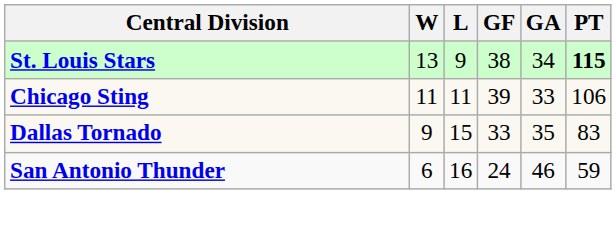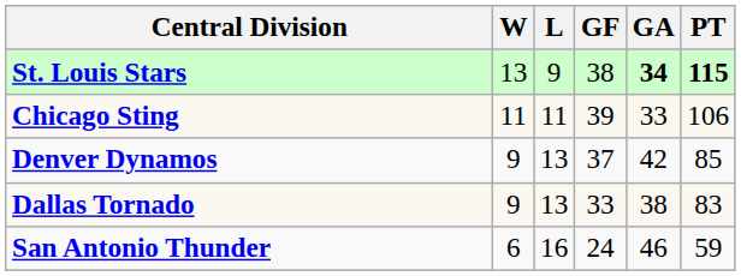 <table class="wikitable" style="text-align:center">
 <tr>
 <th style="width:17em">Central Division</th>
 <th>W</th>
 <th>L</th>
 <th>GF</th>
 <th>GA</th>
 <th>PT</th>
 </tr>
 <tr style="text-align:center; background:#cfc;">
 <td align=left><strong><a href='#'>St. Louis Stars</a></strong></td>
 <td>13</td>
 <td>9</td>
 <td>38</td>
-<td>34</td>
+<td><strong>34</strong></td>
 <td><strong>115</strong></td>
 </tr>
 <tr style="text-align:center; background:#faf8f0;">
 <td align=left><strong><a href='#'>Chicago Sting</a></strong></td>
 <td>11</td>
 <td>11</td>
 <td>39</td>
 <td>33</td>
 <td>106</td>
 </tr>
+<tr align=center>
+<td align=left><strong><a href='#'>Denver Dynamos</a></strong></td>
+<td>9</td>
+<td>13</td>
+<td>37</td>
+<td>42</td>
+<td>85</td>
+</tr>
 <tr style="text-align:center; background:#faf8f0;">
 <td align=left><strong><a href='#'>Dallas Tornado</a></strong></td>
 <td>9</td>
-<td>15</td>
+<td>13</td>
 <td>33</td>
-<td>35</td>
+<td>38</td>
 <td>83</td>
 </tr>
 <tr align=center>
 <td align=left><strong><a href='#'>San Antonio Thunder</a></strong></td>
 <td>6</td>
 <td>16</td>
 <td>24</td>
 <td>46</td>
 <td>59</td>
 </tr>
 </table>
